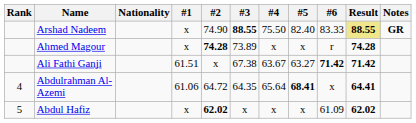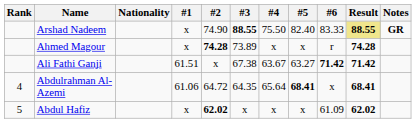 <table class="wikitable sortable" style="text-align:center">
 <tr>
 <th>Rank</th>
 <th>Name</th>
 <th>Nationality</th>
 <th>#1</th>
 <th>#2</th>
 <th>#3</th>
 <th>#4</th>
 <th>#5</th>
 <th>#6</th>
 <th>Result</th>
 <th>Notes</th>
 </tr>
 <tr>
 <td></td>
 <td align=left><a href='#'>Arshad Nadeem</a></td>
 <td align=left></td>
 <td>x</td>
 <td>74.90</td>
 <td><strong>88.55</strong></td>
 <td>75.50</td>
 <td>82.40</td>
 <td>83.33</td>
 <td style="background: khaki;"><strong>88.55</strong></td>
 <td><strong>GR</strong></td>
 </tr>
 <tr>
 <td></td>
 <td align=left><a href='#'>Ahmed Magour</a></td>
 <td align=left></td>
 <td>x</td>
 <td><strong>74.28</strong></td>
 <td>73.89</td>
 <td>x</td>
 <td>x</td>
 <td>r</td>
 <td><strong>74.28</strong></td>
 <td></td>
 </tr>
 <tr>
 <td></td>
 <td align=left><a href='#'>Ali Fathi Ganji</a></td>
 <td align=left></td>
 <td>61.51</td>
 <td>x</td>
 <td>67.38</td>
 <td>63.67</td>
 <td>63.27</td>
 <td><strong>71.42</strong></td>
 <td><strong>71.42</strong></td>
 <td></td>
 </tr>
 <tr>
 <td>4</td>
 <td align=left><a href='#'>Abdulrahman Al-Azemi</a></td>
 <td align=left></td>
 <td>61.06</td>
 <td>64.72</td>
 <td>64.35</td>
 <td>65.64</td>
 <td><strong>68.41</strong></td>
 <td>x</td>
-<td><strong>64.41</strong></td>
+<td><strong>68.41</strong></td>
 <td></td>
 </tr>
 <tr>
 <td>5</td>
 <td align=left><a href='#'>Abdul Hafiz</a></td>
 <td align=left></td>
 <td>x</td>
 <td><strong>62.02</strong></td>
 <td>x</td>
 <td>x</td>
 <td>x</td>
 <td>61.09</td>
 <td><strong>62.02</strong></td>
 <td></td>
 </tr>
 </table>
